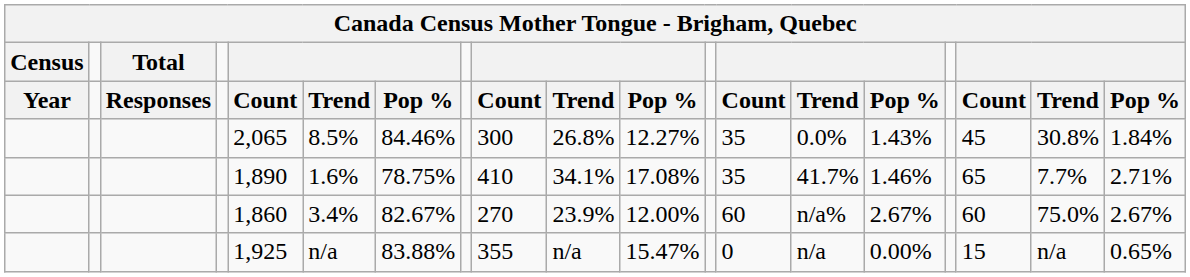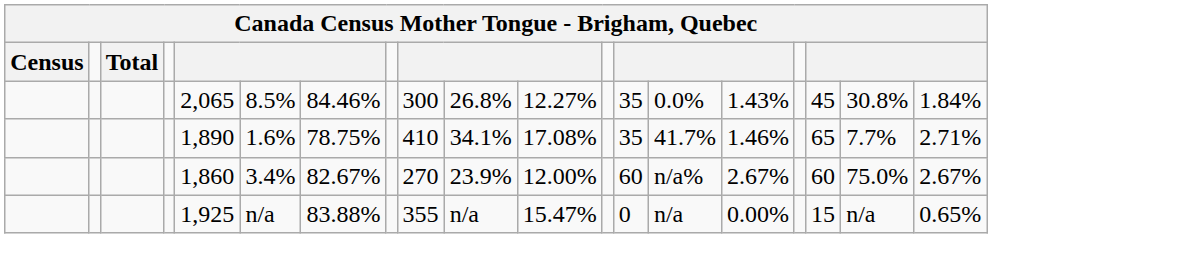 <table class="wikitable">
 <tr>
 <th colspan="19">Canada Census Mother Tongue - Brigham, Quebec</th>
 </tr>
 <tr>
 <th>Census</th>
 <td></td>
 <th>Total</th>
 <td colspan="1"></td>
 <th colspan="3"></th>
 <td colspan="1"></td>
 <th colspan="3"></th>
 <td colspan="1"></td>
 <th colspan="3"></th>
 <td colspan="1"></td>
 <th colspan="3"></th>
-</tr>
-<tr>
-<th>Year</th>
-<td></td>
-<th>Responses</th>
-<td></td>
-<th>Count</th>
-<th>Trend</th>
-<th>Pop %</th>
-<td></td>
-<th>Count</th>
-<th>Trend</th>
-<th>Pop %</th>
-<td></td>
-<th>Count</th>
-<th>Trend</th>
-<th>Pop %</th>
-<td></td>
-<th>Count</th>
-<th>Trend</th>
-<th>Pop %</th>
 </tr>
 <tr>
 <td></td>
 <td></td>
 <td></td>
 <td></td>
 <td>2,065</td>
 <td> 8.5%</td>
 <td>84.46%</td>
 <td></td>
 <td>300</td>
 <td> 26.8%</td>
 <td>12.27%</td>
 <td></td>
 <td>35</td>
 <td> 0.0%</td>
 <td>1.43%</td>
 <td></td>
 <td>45</td>
 <td> 30.8%</td>
 <td>1.84%</td>
 </tr>
 <tr>
 <td></td>
 <td></td>
 <td></td>
 <td></td>
 <td>1,890</td>
 <td> 1.6%</td>
 <td>78.75%</td>
 <td></td>
 <td>410</td>
 <td> 34.1%</td>
 <td>17.08%</td>
 <td></td>
 <td>35</td>
 <td> 41.7%</td>
 <td>1.46%</td>
 <td></td>
 <td>65</td>
 <td> 7.7%</td>
 <td>2.71%</td>
 </tr>
 <tr>
 <td></td>
 <td></td>
 <td></td>
 <td></td>
 <td>1,860</td>
 <td> 3.4%</td>
 <td>82.67%</td>
 <td></td>
 <td>270</td>
 <td> 23.9%</td>
 <td>12.00%</td>
 <td></td>
 <td>60</td>
 <td> n/a%</td>
 <td>2.67%</td>
 <td></td>
 <td>60</td>
 <td> 75.0%</td>
 <td>2.67%</td>
 </tr>
 <tr>
 <td></td>
 <td></td>
 <td></td>
 <td></td>
 <td>1,925</td>
 <td>n/a</td>
 <td>83.88%</td>
 <td></td>
 <td>355</td>
 <td>n/a</td>
 <td>15.47%</td>
 <td></td>
 <td>0</td>
 <td>n/a</td>
 <td>0.00%</td>
 <td></td>
 <td>15</td>
 <td>n/a</td>
 <td>0.65%</td>
 </tr>
 </table>
